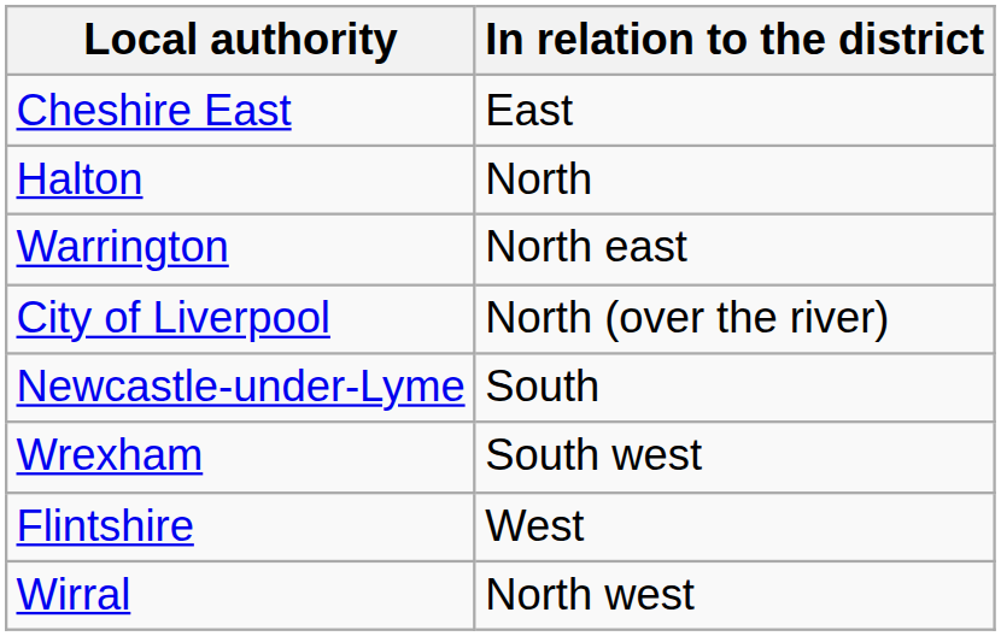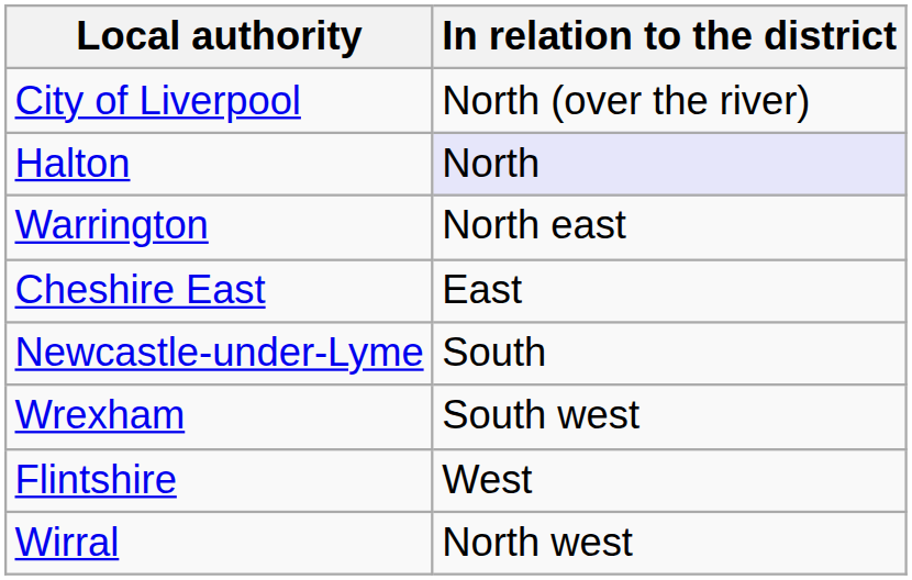 <table class="wikitable sortable">
 <tr>
 <th>Local authority</th>
 <th>In relation to the district</th>
 </tr>
 <tr>
-<td><a href='#'>Cheshire East</a></td>
-<td>East</td>
+<td><a href='#'>City of Liverpool</a></td>
+<td>North (over the river)</td>
 </tr>
 <tr>
 <td><a href='#'>Halton</a></td>
-<td>North</td>
+<td style="background: lavender;">North</td>
 </tr>
 <tr>
 <td><a href='#'>Warrington</a></td>
 <td>North east</td>
 </tr>
 <tr>
-<td><a href='#'>City of Liverpool</a></td>
-<td>North (over the river)</td>
+<td><a href='#'>Cheshire East</a></td>
+<td>East</td>
 </tr>
 <tr>
 <td><a href='#'>Newcastle-under-Lyme</a></td>
 <td>South</td>
 </tr>
 <tr>
 <td><a href='#'>Wrexham</a></td>
 <td>South west</td>
 </tr>
 <tr>
 <td><a href='#'>Flintshire</a></td>
 <td>West</td>
 </tr>
 <tr>
 <td><a href='#'>Wirral</a></td>
 <td>North west</td>
 </tr>
 </table>
